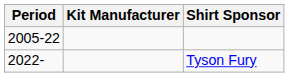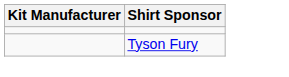 <table class="wikitable">
 <tr>
-<th>Period</th>
 <th>Kit Manufacturer</th>
 <th>Shirt Sponsor</th>
 </tr>
 <tr>
-<td>2005-22</td>
 <td></td>
 <td></td>
 </tr>
 <tr>
-<td>2022-</td>
 <td></td>
 <td><a href='#'>Tyson Fury</a></td>
 </tr>
 </table>
